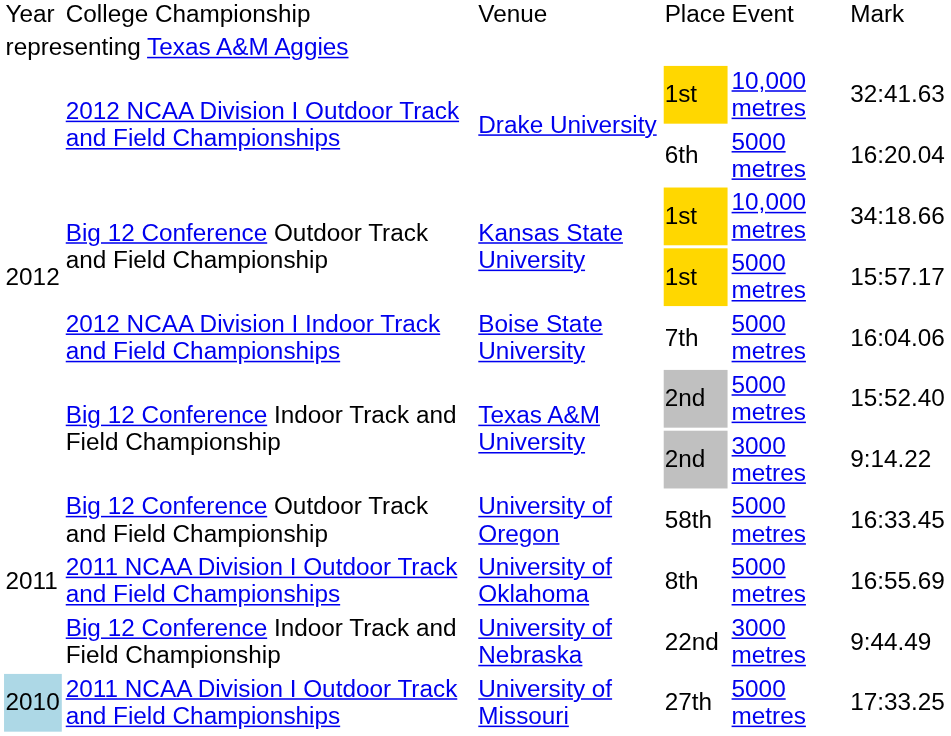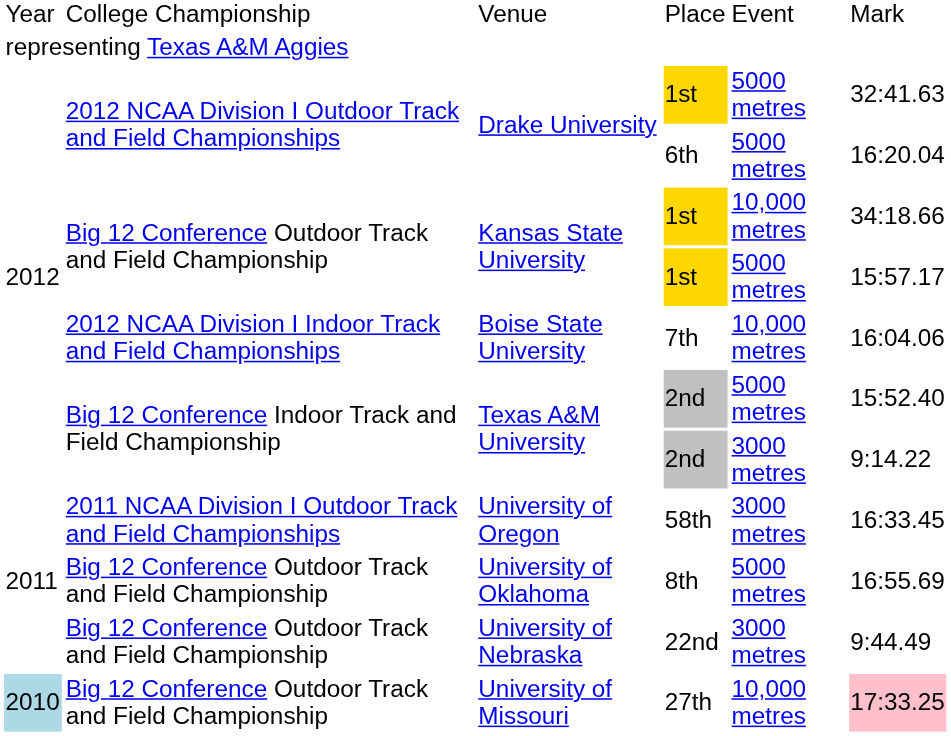 <table>
 <tr>
 <td>Year</td>
 <td>College Championship</td>
 <td>Venue</td>
 <td>Place</td>
 <td>Event</td>
 <td>Mark</td>
 </tr>
 <tr>
 <td colspan=6>representing <a href='#'>Texas A&M Aggies</a></td>
 </tr>
 <tr>
 <td rowspan=7>2012</td>
 <td rowspan=2><a href='#'>2012 NCAA Division I Outdoor Track and Field Championships</a></td>
 <td rowspan=2><a href='#'>Drake University</a></td>
 <td style="background-color:gold;">1st</td>
-<td><a href='#'>10,000 metres</a></td>
+<td><a href='#'>5000 metres</a></td>
 <td>32:41.63</td>
 </tr>
 <tr>
 <td>6th</td>
 <td><a href='#'>5000 metres</a></td>
 <td>16:20.04</td>
 </tr>
 <tr>
 <td rowspan=2><a href='#'>Big 12 Conference</a> Outdoor Track and Field Championship</td>
 <td rowspan=2><a href='#'>Kansas State University</a></td>
 <td style="background-color:gold;">1st</td>
 <td><a href='#'>10,000 metres</a></td>
 <td>34:18.66</td>
 </tr>
 <tr>
 <td style="background-color:gold;">1st</td>
 <td><a href='#'>5000 metres</a></td>
 <td>15:57.17</td>
 </tr>
 <tr>
 <td><a href='#'>2012 NCAA Division I Indoor Track and Field Championships</a></td>
 <td><a href='#'>Boise State University</a></td>
 <td>7th</td>
-<td><a href='#'>5000 metres</a></td>
+<td><a href='#'>10,000 metres</a></td>
 <td>16:04.06</td>
 </tr>
 <tr>
 <td rowspan=2><a href='#'>Big 12 Conference</a> Indoor Track and Field Championship</td>
 <td rowspan=2><a href='#'>Texas A&M University</a></td>
 <td style="background-color:silver;">2nd</td>
 <td><a href='#'>5000 metres</a></td>
 <td>15:52.40</td>
 </tr>
 <tr>
 <td style="background-color:silver;">2nd</td>
 <td><a href='#'>3000 metres</a></td>
 <td>9:14.22</td>
 </tr>
 <tr>
 <td rowspan=3>2011</td>
-<td><a href='#'>Big 12 Conference</a> Outdoor Track and Field Championship</td>
+<td><a href='#'>2011 NCAA Division I Outdoor Track and Field Championships</a></td>
 <td><a href='#'>University of Oregon</a></td>
 <td>58th</td>
-<td><a href='#'>5000 metres</a></td>
+<td><a href='#'>3000 metres</a></td>
 <td>16:33.45</td>
 </tr>
 <tr>
-<td><a href='#'>2011 NCAA Division I Outdoor Track and Field Championships</a></td>
+<td><a href='#'>Big 12 Conference</a> Outdoor Track and Field Championship</td>
 <td><a href='#'>University of Oklahoma</a></td>
 <td>8th</td>
 <td><a href='#'>5000 metres</a></td>
 <td>16:55.69</td>
 </tr>
 <tr>
-<td><a href='#'>Big 12 Conference</a> Indoor Track and Field Championship</td>
+<td><a href='#'>Big 12 Conference</a> Outdoor Track and Field Championship</td>
 <td><a href='#'>University of Nebraska</a></td>
 <td>22nd</td>
 <td><a href='#'>3000 metres</a></td>
 <td>9:44.49</td>
 </tr>
 <tr>
 <td style="background: lightblue;">2010</td>
-<td><a href='#'>2011 NCAA Division I Outdoor Track and Field Championships</a></td>
+<td><a href='#'>Big 12 Conference</a> Outdoor Track and Field Championship</td>
 <td><a href='#'>University of Missouri</a></td>
 <td>27th</td>
-<td><a href='#'>5000 metres</a></td>
-<td>17:33.25</td>
+<td><a href='#'>10,000 metres</a></td>
+<td style="background: pink;">17:33.25</td>
 </tr>
 </table>
